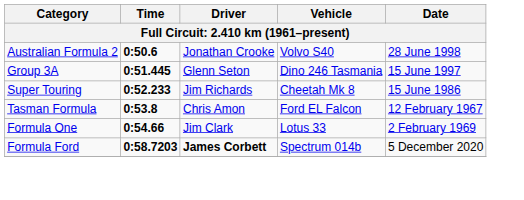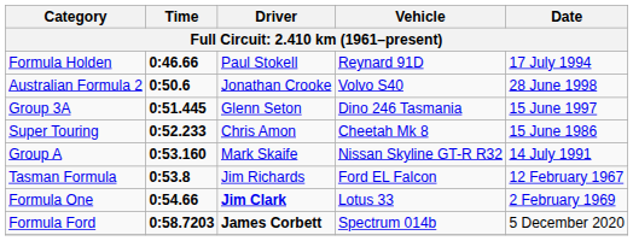 <table class="wikitable">
 <tr>
 <th>Category</th>
 <th>Time</th>
 <th>Driver</th>
 <th>Vehicle</th>
 <th>Date</th>
 </tr>
 <tr>
 <th colspan=5>Full Circuit: 2.410 km (1961–present)</th>
+</tr>
+<tr>
+<td><a href='#'>Formula Holden</a></td>
+<td><strong>0:46.66</strong></td>
+<td><a href='#'>Paul Stokell</a></td>
+<td><a href='#'>Reynard 91D</a></td>
+<td><a href='#'>17 July 1994</a></td>
 </tr>
 <tr>
 <td><a href='#'>Australian Formula 2</a></td>
 <td><strong>0:50.6</strong></td>
 <td><a href='#'>Jonathan Crooke</a></td>
 <td><a href='#'>Volvo S40</a></td>
 <td><a href='#'>28 June 1998</a></td>
 </tr>
 <tr>
 <td><a href='#'>Group 3A</a></td>
 <td><strong>0:51.445</strong></td>
 <td><a href='#'>Glenn Seton</a></td>
 <td><a href='#'>Dino 246 Tasmania</a></td>
 <td><a href='#'>15 June 1997</a></td>
 </tr>
 <tr>
 <td><a href='#'>Super Touring</a></td>
 <td><strong>0:52.233</strong></td>
-<td><a href='#'>Jim Richards</a></td>
+<td><a href='#'>Chris Amon</a></td>
 <td><a href='#'>Cheetah Mk 8</a></td>
 <td><a href='#'>15 June 1986</a></td>
 </tr>
 <tr>
+<td><a href='#'>Group A</a></td>
+<td><strong>0:53.160</strong></td>
+<td><a href='#'>Mark Skaife</a></td>
+<td><a href='#'>Nissan Skyline GT-R R32</a></td>
+<td><a href='#'>14 July 1991</a></td>
+</tr>
+<tr>
 <td><a href='#'>Tasman Formula</a></td>
 <td><strong>0:53.8</strong></td>
-<td><a href='#'>Chris Amon</a></td>
+<td><a href='#'>Jim Richards</a></td>
 <td><a href='#'>Ford EL Falcon</a></td>
 <td><a href='#'>12 February 1967</a></td>
 </tr>
 <tr>
 <td><a href='#'>Formula One</a></td>
 <td><strong>0:54.66</strong></td>
-<td><a href='#'>Jim Clark</a></td>
+<td><strong><a href='#'>Jim Clark</a></strong></td>
 <td><a href='#'>Lotus 33</a></td>
 <td><a href='#'>2 February 1969</a></td>
 </tr>
 <tr>
 <td><a href='#'>Formula Ford</a></td>
 <td><strong>0:58.7203</strong></td>
 <td><strong>James Corbett</strong></td>
 <td><a href='#'>Spectrum 014b</a></td>
 <td>5 December 2020</td>
 </tr>
 <tr>
 </tr>
 </table>
